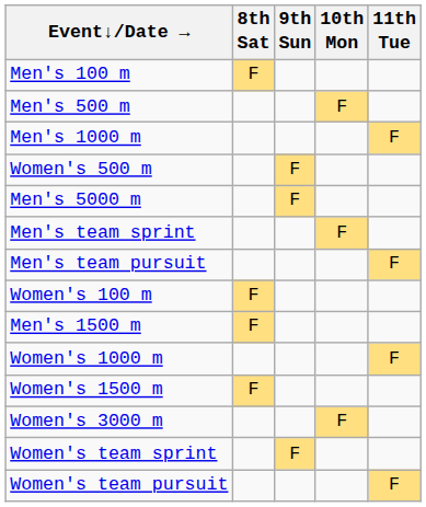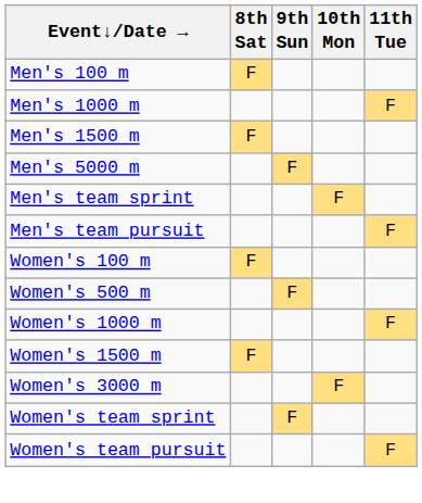 <table class="wikitable" style="margin:0.5em auto; font-size:90%; line-height:1.25em; text-align:center;">
 <tr>
 <th>Event↓/Date →</th>
 <th>8th<br>Sat</th>
 <th>9th<br>Sun</th>
 <th>10th<br>Mon</th>
 <th>11th<br>Tue</th>
 </tr>
 <tr>
 <td align="left"><a href='#'>Men's 100 m</a></td>
 <td bgcolor="#FFDF80">F</td>
 <td></td>
 <td></td>
 <td></td>
 </tr>
 <tr>
-<td align="left"><a href='#'>Men's 500 m</a></td>
-<td></td>
-<td></td>
-<td bgcolor="#FFDF80">F</td>
-<td></td>
-</tr>
-<tr>
 <td align="left"><a href='#'>Men's 1000 m</a></td>
 <td></td>
 <td></td>
 <td></td>
 <td bgcolor="#FFDF80">F</td>
 </tr>
 <tr>
-<td align="left"><a href='#'>Women's 500 m</a></td>
+<td align="left"><a href='#'>Men's 1500 m</a></td>
+<td bgcolor="#FFDF80">F</td>
 <td></td>
-<td bgcolor="#FFDF80">F</td>
 <td></td>
 <td></td>
 </tr>
 <tr>
 <td align="left"><a href='#'>Men's 5000 m</a></td>
 <td></td>
 <td bgcolor="#FFDF80">F</td>
 <td></td>
 <td></td>
 </tr>
 <tr>
 <td align="left"><a href='#'>Men's team sprint</a></td>
 <td></td>
 <td></td>
 <td bgcolor="#FFDF80">F</td>
 <td></td>
 </tr>
 <tr>
 <td align="left"><a href='#'>Men's team pursuit</a></td>
 <td></td>
 <td></td>
 <td></td>
 <td bgcolor="#FFDF80">F</td>
 </tr>
 <tr>
 <td align="left"><a href='#'>Women's 100 m</a></td>
 <td bgcolor="#FFDF80">F</td>
 <td></td>
 <td></td>
 <td></td>
 </tr>
 <tr>
-<td align="left"><a href='#'>Men's 1500 m</a></td>
+<td align="left"><a href='#'>Women's 500 m</a></td>
+<td></td>
 <td bgcolor="#FFDF80">F</td>
-<td></td>
 <td></td>
 <td></td>
 </tr>
 <tr>
 <td align="left"><a href='#'>Women's 1000 m</a></td>
 <td></td>
 <td></td>
 <td></td>
 <td bgcolor="#FFDF80">F</td>
 </tr>
 <tr>
 <td align="left"><a href='#'>Women's 1500 m</a></td>
 <td bgcolor="#FFDF80">F</td>
 <td></td>
 <td></td>
 <td></td>
 </tr>
 <tr>
 <td align="left"><a href='#'>Women's 3000 m</a></td>
 <td></td>
 <td></td>
 <td bgcolor="#FFDF80">F</td>
 <td></td>
 </tr>
 <tr>
 <td align="left"><a href='#'>Women's team sprint</a></td>
 <td></td>
 <td bgcolor="#FFDF80">F</td>
 <td></td>
 <td></td>
 </tr>
 <tr>
 <td align="left"><a href='#'>Women's team pursuit</a></td>
 <td></td>
 <td></td>
 <td></td>
 <td bgcolor="#FFDF80">F</td>
 </tr>
 </table>
